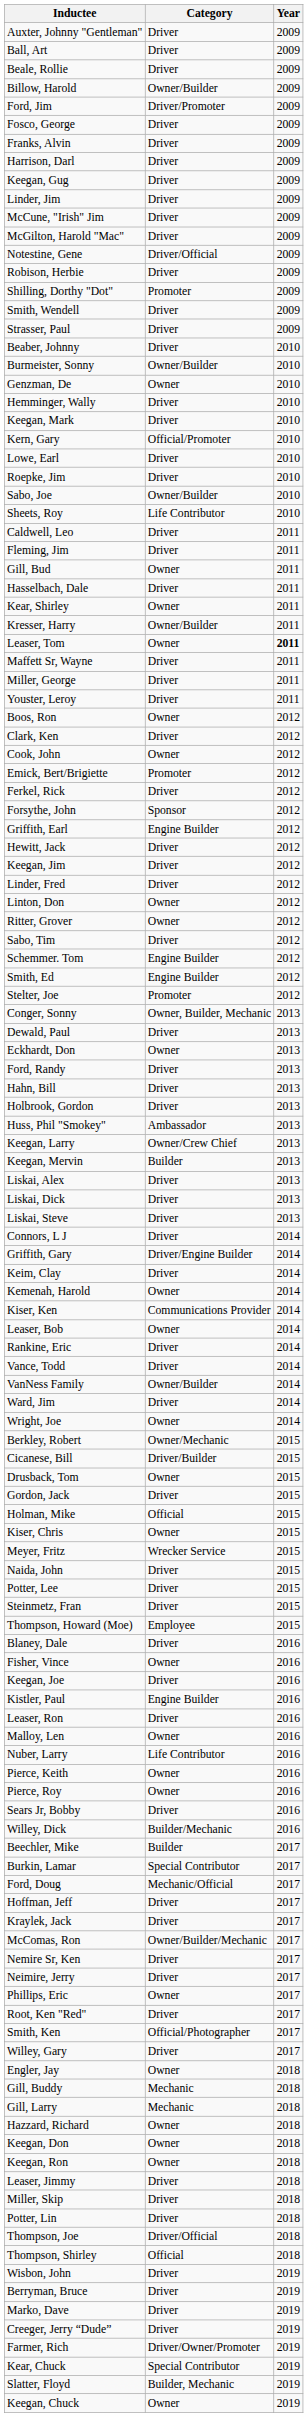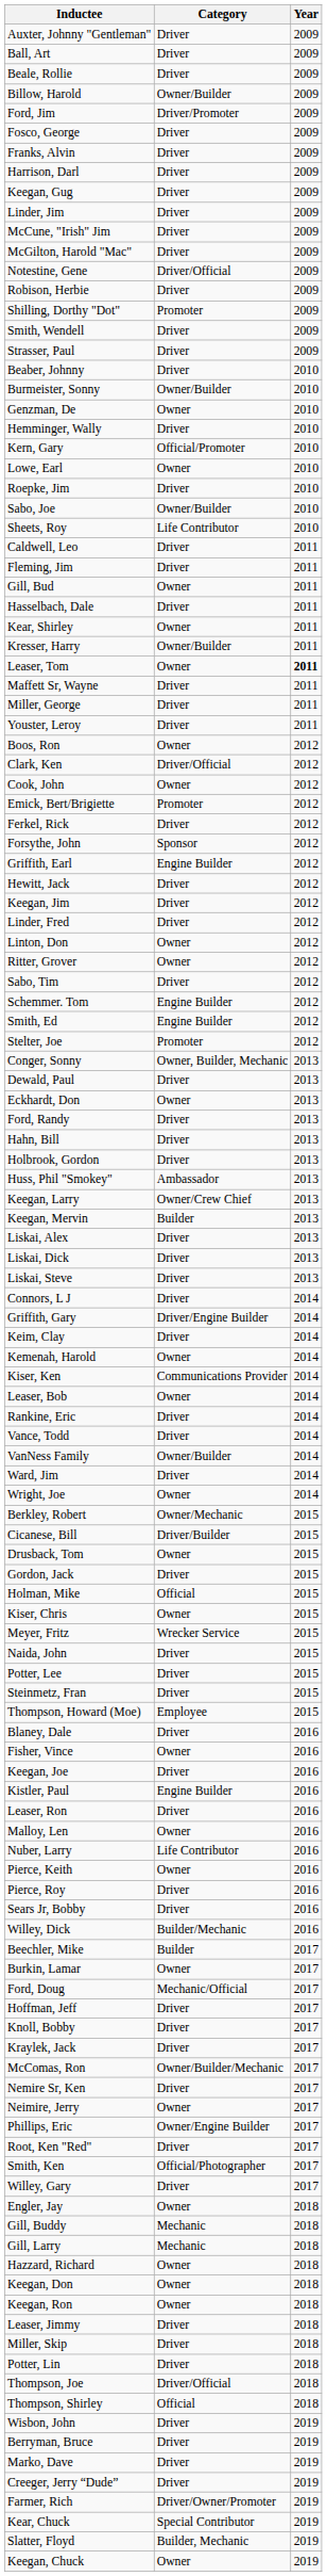 <table class="wikitable sortable">
 <tr>
 <th>Inductee</th>
 <th>Category</th>
 <th>Year</th>
 </tr>
 <tr>
 <td>Auxter, Johnny "Gentleman"</td>
 <td>Driver</td>
 <td>2009</td>
 </tr>
 <tr>
 <td>Ball, Art</td>
 <td>Driver</td>
 <td>2009</td>
 </tr>
 <tr>
 <td>Beale, Rollie</td>
 <td>Driver</td>
 <td>2009</td>
 </tr>
 <tr>
 <td>Billow, Harold</td>
 <td>Owner/Builder</td>
 <td>2009</td>
 </tr>
 <tr>
 <td>Ford, Jim</td>
 <td>Driver/Promoter</td>
 <td>2009</td>
 </tr>
 <tr>
 <td>Fosco, George</td>
 <td>Driver</td>
 <td>2009</td>
 </tr>
 <tr>
 <td>Franks, Alvin</td>
 <td>Driver</td>
 <td>2009</td>
 </tr>
 <tr>
 <td>Harrison, Darl</td>
 <td>Driver</td>
 <td>2009</td>
 </tr>
 <tr>
 <td>Keegan, Gug</td>
 <td>Driver</td>
 <td>2009</td>
 </tr>
 <tr>
 <td>Linder, Jim</td>
 <td>Driver</td>
 <td>2009</td>
 </tr>
 <tr>
 <td>McCune, "Irish" Jim</td>
 <td>Driver</td>
 <td>2009</td>
 </tr>
 <tr>
 <td>McGilton, Harold "Mac"</td>
 <td>Driver</td>
 <td>2009</td>
 </tr>
 <tr>
 <td>Notestine, Gene</td>
 <td>Driver/Official</td>
 <td>2009</td>
 </tr>
 <tr>
 <td>Robison, Herbie</td>
 <td>Driver</td>
 <td>2009</td>
 </tr>
 <tr>
 <td>Shilling, Dorthy "Dot"</td>
 <td>Promoter</td>
 <td>2009</td>
 </tr>
 <tr>
 <td>Smith, Wendell</td>
 <td>Driver</td>
 <td>2009</td>
 </tr>
 <tr>
 <td>Strasser, Paul</td>
 <td>Driver</td>
 <td>2009</td>
 </tr>
 <tr>
 <td>Beaber, Johnny</td>
 <td>Driver</td>
 <td>2010</td>
 </tr>
 <tr>
 <td>Burmeister, Sonny</td>
 <td>Owner/Builder</td>
 <td>2010</td>
 </tr>
 <tr>
 <td>Genzman, De</td>
 <td>Owner</td>
 <td>2010</td>
 </tr>
 <tr>
 <td>Hemminger, Wally</td>
 <td>Driver</td>
 <td>2010</td>
 </tr>
 <tr>
-<td>Keegan, Mark</td>
-<td>Driver</td>
-<td>2010</td>
-</tr>
-<tr>
 <td>Kern, Gary</td>
 <td>Official/Promoter</td>
 <td>2010</td>
 </tr>
 <tr>
 <td>Lowe, Earl</td>
-<td>Driver</td>
+<td>Owner</td>
 <td>2010</td>
 </tr>
 <tr>
 <td>Roepke, Jim</td>
 <td>Driver</td>
 <td>2010</td>
 </tr>
 <tr>
 <td>Sabo, Joe</td>
 <td>Owner/Builder</td>
 <td>2010</td>
 </tr>
 <tr>
 <td>Sheets, Roy</td>
 <td>Life Contributor</td>
 <td>2010</td>
 </tr>
 <tr>
 <td>Caldwell, Leo</td>
 <td>Driver</td>
 <td>2011</td>
 </tr>
 <tr>
 <td>Fleming, Jim</td>
 <td>Driver</td>
 <td>2011</td>
 </tr>
 <tr>
 <td>Gill, Bud</td>
 <td>Owner</td>
 <td>2011</td>
 </tr>
 <tr>
 <td>Hasselbach, Dale</td>
 <td>Driver</td>
 <td>2011</td>
 </tr>
 <tr>
 <td>Kear, Shirley</td>
 <td>Owner</td>
 <td>2011</td>
 </tr>
 <tr>
 <td>Kresser, Harry</td>
 <td>Owner/Builder</td>
 <td>2011</td>
 </tr>
 <tr>
 <td>Leaser, Tom</td>
 <td>Owner</td>
 <td><strong>2011</strong></td>
 </tr>
 <tr>
 <td>Maffett Sr, Wayne</td>
 <td>Driver</td>
 <td>2011</td>
 </tr>
 <tr>
 <td>Miller, George</td>
 <td>Driver</td>
 <td>2011</td>
 </tr>
 <tr>
 <td>Youster, Leroy</td>
 <td>Driver</td>
 <td>2011</td>
 </tr>
 <tr>
 <td>Boos, Ron</td>
 <td>Owner</td>
 <td>2012</td>
 </tr>
 <tr>
 <td>Clark, Ken</td>
-<td>Driver</td>
+<td>Driver/Official</td>
 <td>2012</td>
 </tr>
 <tr>
 <td>Cook, John</td>
 <td>Owner</td>
 <td>2012</td>
 </tr>
 <tr>
 <td>Emick, Bert/Brigiette</td>
 <td>Promoter</td>
 <td>2012</td>
 </tr>
 <tr>
 <td>Ferkel, Rick</td>
 <td>Driver</td>
 <td>2012</td>
 </tr>
 <tr>
 <td>Forsythe, John</td>
 <td>Sponsor</td>
 <td>2012</td>
 </tr>
 <tr>
 <td>Griffith, Earl</td>
 <td>Engine Builder</td>
 <td>2012</td>
 </tr>
 <tr>
 <td>Hewitt, Jack</td>
 <td>Driver</td>
 <td>2012</td>
 </tr>
 <tr>
 <td>Keegan, Jim</td>
 <td>Driver</td>
 <td>2012</td>
 </tr>
 <tr>
 <td>Linder, Fred</td>
 <td>Driver</td>
 <td>2012</td>
 </tr>
 <tr>
 <td>Linton, Don</td>
 <td>Owner</td>
 <td>2012</td>
 </tr>
 <tr>
 <td>Ritter, Grover</td>
 <td>Owner</td>
 <td>2012</td>
 </tr>
 <tr>
 <td>Sabo, Tim</td>
 <td>Driver</td>
 <td>2012</td>
 </tr>
 <tr>
 <td>Schemmer. Tom</td>
 <td>Engine Builder</td>
 <td>2012</td>
 </tr>
 <tr>
 <td>Smith, Ed</td>
 <td>Engine Builder</td>
 <td>2012</td>
 </tr>
 <tr>
 <td>Stelter, Joe</td>
 <td>Promoter</td>
 <td>2012</td>
 </tr>
 <tr>
 <td>Conger, Sonny</td>
 <td>Owner, Builder, Mechanic</td>
 <td>2013</td>
 </tr>
 <tr>
 <td>Dewald, Paul</td>
 <td>Driver</td>
 <td>2013</td>
 </tr>
 <tr>
 <td>Eckhardt, Don</td>
 <td>Owner</td>
 <td>2013</td>
 </tr>
 <tr>
 <td>Ford, Randy</td>
 <td>Driver</td>
 <td>2013</td>
 </tr>
 <tr>
 <td>Hahn, Bill</td>
 <td>Driver</td>
 <td>2013</td>
 </tr>
 <tr>
 <td>Holbrook, Gordon</td>
 <td>Driver</td>
 <td>2013</td>
 </tr>
 <tr>
 <td>Huss, Phil "Smokey"</td>
 <td>Ambassador</td>
 <td>2013</td>
 </tr>
 <tr>
 <td>Keegan, Larry</td>
 <td>Owner/Crew Chief</td>
 <td>2013</td>
 </tr>
 <tr>
 <td>Keegan, Mervin</td>
 <td>Builder</td>
 <td>2013</td>
 </tr>
 <tr>
 <td>Liskai, Alex</td>
 <td>Driver</td>
 <td>2013</td>
 </tr>
 <tr>
 <td>Liskai, Dick</td>
 <td>Driver</td>
 <td>2013</td>
 </tr>
 <tr>
 <td>Liskai, Steve</td>
 <td>Driver</td>
 <td>2013</td>
 </tr>
 <tr>
 <td>Connors, L J</td>
 <td>Driver</td>
 <td>2014</td>
 </tr>
 <tr>
 <td>Griffith, Gary</td>
 <td>Driver/Engine Builder</td>
 <td>2014</td>
 </tr>
 <tr>
 <td>Keim, Clay</td>
 <td>Driver</td>
 <td>2014</td>
 </tr>
 <tr>
 <td>Kemenah, Harold</td>
 <td>Owner</td>
 <td>2014</td>
 </tr>
 <tr>
 <td>Kiser, Ken</td>
 <td>Communications Provider</td>
 <td>2014</td>
 </tr>
 <tr>
 <td>Leaser, Bob</td>
 <td>Owner</td>
 <td>2014</td>
 </tr>
 <tr>
 <td>Rankine, Eric</td>
 <td>Driver</td>
 <td>2014</td>
 </tr>
 <tr>
 <td>Vance, Todd</td>
 <td>Driver</td>
 <td>2014</td>
 </tr>
 <tr>
 <td>VanNess Family</td>
 <td>Owner/Builder</td>
 <td>2014</td>
 </tr>
 <tr>
 <td>Ward, Jim</td>
 <td>Driver</td>
 <td>2014</td>
 </tr>
 <tr>
 <td>Wright, Joe</td>
 <td>Owner</td>
 <td>2014</td>
 </tr>
 <tr>
 <td>Berkley, Robert</td>
 <td>Owner/Mechanic</td>
 <td>2015</td>
 </tr>
 <tr>
 <td>Cicanese, Bill</td>
 <td>Driver/Builder</td>
 <td>2015</td>
 </tr>
 <tr>
 <td>Drusback, Tom</td>
 <td>Owner</td>
 <td>2015</td>
 </tr>
 <tr>
 <td>Gordon, Jack</td>
 <td>Driver</td>
 <td>2015</td>
 </tr>
 <tr>
 <td>Holman, Mike</td>
 <td>Official</td>
 <td>2015</td>
 </tr>
 <tr>
 <td>Kiser, Chris</td>
 <td>Owner</td>
 <td>2015</td>
 </tr>
 <tr>
 <td>Meyer, Fritz</td>
 <td>Wrecker Service</td>
 <td>2015</td>
 </tr>
 <tr>
 <td>Naida, John</td>
 <td>Driver</td>
 <td>2015</td>
 </tr>
 <tr>
 <td>Potter, Lee</td>
 <td>Driver</td>
 <td>2015</td>
 </tr>
 <tr>
 <td>Steinmetz, Fran</td>
 <td>Driver</td>
 <td>2015</td>
 </tr>
 <tr>
 <td>Thompson, Howard (Moe)</td>
 <td>Employee</td>
 <td>2015</td>
 </tr>
 <tr>
 <td>Blaney, Dale</td>
 <td>Driver</td>
 <td>2016</td>
 </tr>
 <tr>
 <td>Fisher, Vince</td>
 <td>Owner</td>
 <td>2016</td>
 </tr>
 <tr>
 <td>Keegan, Joe</td>
 <td>Driver</td>
 <td>2016</td>
 </tr>
 <tr>
 <td>Kistler, Paul</td>
 <td>Engine Builder</td>
 <td>2016</td>
 </tr>
 <tr>
 <td>Leaser, Ron</td>
 <td>Driver</td>
 <td>2016</td>
 </tr>
 <tr>
 <td>Malloy, Len</td>
 <td>Owner</td>
 <td>2016</td>
 </tr>
 <tr>
 <td>Nuber, Larry</td>
 <td>Life Contributor</td>
 <td>2016</td>
 </tr>
 <tr>
 <td>Pierce, Keith</td>
 <td>Owner</td>
 <td>2016</td>
 </tr>
 <tr>
 <td>Pierce, Roy</td>
-<td>Owner</td>
+<td>Driver</td>
 <td>2016</td>
 </tr>
 <tr>
 <td>Sears Jr, Bobby</td>
 <td>Driver</td>
 <td>2016</td>
 </tr>
 <tr>
 <td>Willey, Dick</td>
 <td>Builder/Mechanic</td>
 <td>2016</td>
 </tr>
 <tr>
 <td>Beechler, Mike</td>
 <td>Builder</td>
 <td>2017</td>
 </tr>
 <tr>
 <td>Burkin, Lamar</td>
-<td>Special Contributor</td>
+<td>Owner</td>
 <td>2017</td>
 </tr>
 <tr>
 <td>Ford, Doug</td>
 <td>Mechanic/Official</td>
 <td>2017</td>
 </tr>
 <tr>
 <td>Hoffman, Jeff</td>
+<td>Driver</td>
+<td>2017</td>
+</tr>
+<tr>
+<td>Knoll, Bobby</td>
 <td>Driver</td>
 <td>2017</td>
 </tr>
 <tr>
 <td>Kraylek, Jack</td>
 <td>Driver</td>
 <td>2017</td>
 </tr>
 <tr>
 <td>McComas, Ron</td>
 <td>Owner/Builder/Mechanic</td>
 <td>2017</td>
 </tr>
 <tr>
 <td>Nemire Sr, Ken</td>
 <td>Driver</td>
 <td>2017</td>
 </tr>
 <tr>
 <td>Neimire, Jerry</td>
-<td>Driver</td>
+<td>Owner</td>
 <td>2017</td>
 </tr>
 <tr>
 <td>Phillips, Eric</td>
-<td>Owner</td>
+<td>Owner/Engine Builder</td>
 <td>2017</td>
 </tr>
 <tr>
 <td>Root, Ken "Red"</td>
 <td>Driver</td>
 <td>2017</td>
 </tr>
 <tr>
 <td>Smith, Ken</td>
 <td>Official/Photographer</td>
 <td>2017</td>
 </tr>
 <tr>
 <td>Willey, Gary</td>
 <td>Driver</td>
 <td>2017</td>
 </tr>
 <tr>
 <td>Engler, Jay</td>
 <td>Owner</td>
 <td>2018</td>
 </tr>
 <tr>
 <td>Gill, Buddy</td>
 <td>Mechanic</td>
 <td>2018</td>
 </tr>
 <tr>
 <td>Gill, Larry</td>
 <td>Mechanic</td>
 <td>2018</td>
 </tr>
 <tr>
 <td>Hazzard, Richard</td>
 <td>Owner</td>
 <td>2018</td>
 </tr>
 <tr>
 <td>Keegan, Don</td>
 <td>Owner</td>
 <td>2018</td>
 </tr>
 <tr>
 <td>Keegan, Ron</td>
 <td>Owner</td>
 <td>2018</td>
 </tr>
 <tr>
 <td>Leaser, Jimmy</td>
 <td>Driver</td>
 <td>2018</td>
 </tr>
 <tr>
 <td>Miller, Skip</td>
 <td>Driver</td>
 <td>2018</td>
 </tr>
 <tr>
 <td>Potter, Lin</td>
 <td>Driver</td>
 <td>2018</td>
 </tr>
 <tr>
 <td>Thompson, Joe</td>
 <td>Driver/Official</td>
 <td>2018</td>
 </tr>
 <tr>
 <td>Thompson, Shirley</td>
 <td>Official</td>
 <td>2018</td>
 </tr>
 <tr>
 <td>Wisbon, John</td>
 <td>Driver</td>
 <td>2019</td>
 </tr>
 <tr>
 <td>Berryman, Bruce</td>
 <td>Driver</td>
 <td>2019</td>
 </tr>
 <tr>
 <td>Marko, Dave</td>
 <td>Driver</td>
 <td>2019</td>
 </tr>
 <tr>
 <td>Creeger, Jerry “Dude”</td>
 <td>Driver</td>
 <td>2019</td>
 </tr>
 <tr>
 <td>Farmer, Rich</td>
 <td>Driver/Owner/Promoter</td>
 <td>2019</td>
 </tr>
 <tr>
 <td>Kear, Chuck</td>
 <td>Special Contributor</td>
 <td>2019</td>
 </tr>
 <tr>
 <td>Slatter, Floyd</td>
 <td>Builder, Mechanic</td>
 <td>2019</td>
 </tr>
 <tr>
 <td>Keegan, Chuck</td>
 <td>Owner</td>
 <td>2019</td>
 </tr>
 </table>
